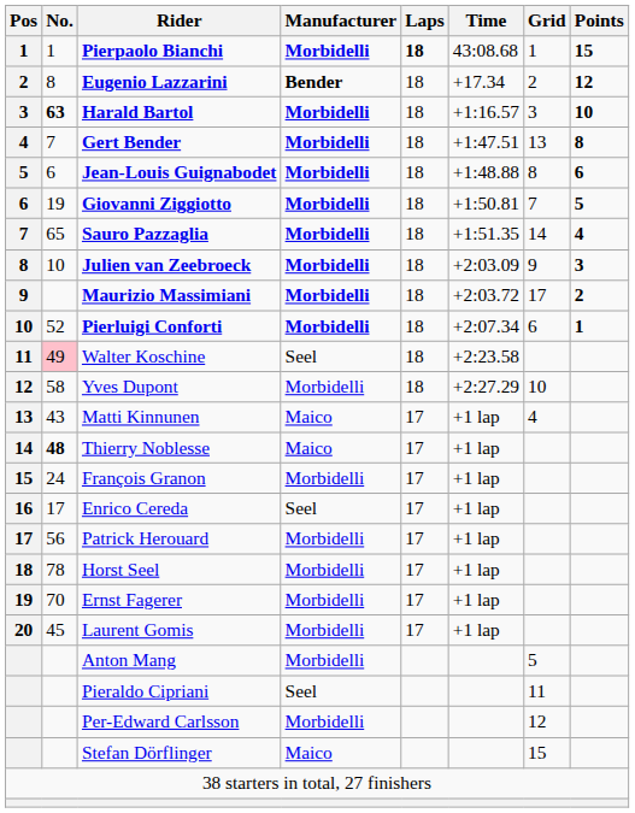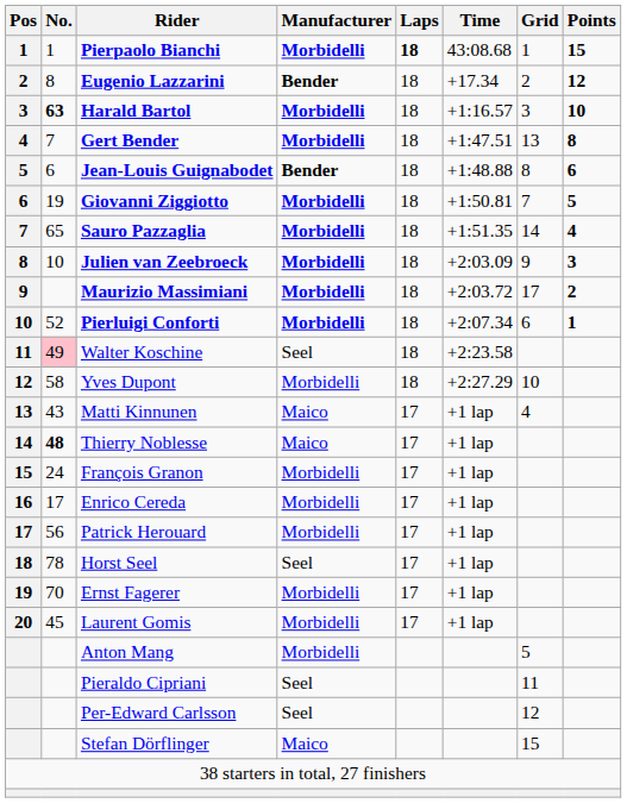 <table class="wikitable" style="font-size: 95%;">
 <tr>
 <th>Pos</th>
 <th>No.</th>
 <th>Rider</th>
 <th>Manufacturer</th>
 <th>Laps</th>
 <th>Time</th>
 <th>Grid</th>
 <th>Points</th>
 </tr>
 <tr>
 <th>1</th>
 <td>1</td>
 <td> <strong><a href='#'>Pierpaolo Bianchi</a></strong></td>
 <td><strong><a href='#'>Morbidelli</a></strong></td>
 <td><strong>18</strong></td>
 <td>43:08.68</td>
 <td>1</td>
 <td><strong>15</strong></td>
 </tr>
 <tr>
 <th>2</th>
 <td>8</td>
 <td> <strong><a href='#'>Eugenio Lazzarini</a></strong></td>
 <td><strong>Bender</strong></td>
 <td>18</td>
 <td>+17.34</td>
 <td>2</td>
 <td><strong>12</strong></td>
 </tr>
 <tr>
 <th>3</th>
 <td><strong>63</strong></td>
 <td> <strong><a href='#'>Harald Bartol</a></strong></td>
 <td><strong><a href='#'>Morbidelli</a></strong></td>
 <td>18</td>
 <td>+1:16.57</td>
 <td>3</td>
 <td><strong>10</strong></td>
 </tr>
 <tr>
 <th>4</th>
 <td>7</td>
 <td> <strong><a href='#'>Gert Bender</a></strong></td>
 <td><strong><a href='#'>Morbidelli</a></strong></td>
 <td>18</td>
 <td>+1:47.51</td>
 <td>13</td>
 <td><strong>8</strong></td>
 </tr>
 <tr>
 <th>5</th>
 <td>6</td>
 <td> <strong><a href='#'>Jean-Louis Guignabodet</a></strong></td>
-<td><strong><a href='#'>Morbidelli</a></strong></td>
+<td><strong>Bender</strong></td>
 <td>18</td>
 <td>+1:48.88</td>
 <td>8</td>
 <td><strong>6</strong></td>
 </tr>
 <tr>
 <th>6</th>
 <td>19</td>
 <td> <strong><a href='#'>Giovanni Ziggiotto</a></strong></td>
 <td><strong><a href='#'>Morbidelli</a></strong></td>
 <td>18</td>
 <td>+1:50.81</td>
 <td>7</td>
 <td><strong>5</strong></td>
 </tr>
 <tr>
 <th>7</th>
 <td>65</td>
 <td> <strong><a href='#'>Sauro Pazzaglia</a></strong></td>
 <td><strong><a href='#'>Morbidelli</a></strong></td>
 <td>18</td>
 <td>+1:51.35</td>
 <td>14</td>
 <td><strong>4</strong></td>
 </tr>
 <tr>
 <th>8</th>
 <td>10</td>
 <td> <strong><a href='#'>Julien van Zeebroeck</a></strong></td>
 <td><strong><a href='#'>Morbidelli</a></strong></td>
 <td>18</td>
 <td>+2:03.09</td>
 <td>9</td>
 <td><strong>3</strong></td>
 </tr>
 <tr>
 <th>9</th>
 <td></td>
 <td> <strong><a href='#'>Maurizio Massimiani</a></strong></td>
 <td><strong><a href='#'>Morbidelli</a></strong></td>
 <td>18</td>
 <td>+2:03.72</td>
 <td>17</td>
 <td><strong>2</strong></td>
 </tr>
 <tr>
 <th>10</th>
 <td>52</td>
 <td> <strong><a href='#'>Pierluigi Conforti</a></strong></td>
 <td><strong><a href='#'>Morbidelli</a></strong></td>
 <td>18</td>
 <td>+2:07.34</td>
 <td>6</td>
 <td><strong>1</strong></td>
 </tr>
 <tr>
 <th>11</th>
 <td style="background: pink;">49</td>
 <td> <a href='#'>Walter Koschine</a></td>
 <td>Seel</td>
 <td>18</td>
 <td>+2:23.58</td>
 <td></td>
 <td></td>
 </tr>
 <tr>
 <th>12</th>
 <td>58</td>
 <td> <a href='#'>Yves Dupont</a></td>
 <td><a href='#'>Morbidelli</a></td>
 <td>18</td>
 <td>+2:27.29</td>
 <td>10</td>
 <td></td>
 </tr>
 <tr>
 <th>13</th>
 <td>43</td>
 <td> <a href='#'>Matti Kinnunen</a></td>
 <td><a href='#'>Maico</a></td>
 <td>17</td>
 <td>+1 lap</td>
 <td>4</td>
 <td></td>
 </tr>
 <tr>
 <th>14</th>
 <td><strong>48</strong></td>
 <td> <a href='#'>Thierry Noblesse</a></td>
 <td><a href='#'>Maico</a></td>
 <td>17</td>
 <td>+1 lap</td>
 <td></td>
 <td></td>
 </tr>
 <tr>
 <th>15</th>
 <td>24</td>
 <td> <a href='#'>François Granon</a></td>
 <td><a href='#'>Morbidelli</a></td>
 <td>17</td>
 <td>+1 lap</td>
 <td></td>
 <td></td>
 </tr>
 <tr>
 <th>16</th>
 <td>17</td>
 <td> <a href='#'>Enrico Cereda</a></td>
-<td>Seel</td>
+<td><a href='#'>Morbidelli</a></td>
 <td>17</td>
 <td>+1 lap</td>
 <td></td>
 <td></td>
 </tr>
 <tr>
 <th>17</th>
 <td>56</td>
 <td> <a href='#'>Patrick Herouard</a></td>
 <td><a href='#'>Morbidelli</a></td>
 <td>17</td>
 <td>+1 lap</td>
 <td></td>
 <td></td>
 </tr>
 <tr>
 <th>18</th>
 <td>78</td>
 <td> <a href='#'>Horst Seel</a></td>
-<td><a href='#'>Morbidelli</a></td>
+<td>Seel</td>
 <td>17</td>
 <td>+1 lap</td>
 <td></td>
 <td></td>
 </tr>
 <tr>
 <th>19</th>
 <td>70</td>
 <td> <a href='#'>Ernst Fagerer</a></td>
 <td><a href='#'>Morbidelli</a></td>
 <td>17</td>
 <td>+1 lap</td>
 <td></td>
 <td></td>
 </tr>
 <tr>
 <th>20</th>
 <td>45</td>
 <td> <a href='#'>Laurent Gomis</a></td>
 <td><a href='#'>Morbidelli</a></td>
 <td>17</td>
 <td>+1 lap</td>
 <td></td>
 <td></td>
 </tr>
 <tr>
 <th></th>
 <td></td>
 <td> <a href='#'>Anton Mang</a></td>
 <td><a href='#'>Morbidelli</a></td>
 <td></td>
 <td></td>
 <td>5</td>
 <td></td>
 </tr>
 <tr>
 <th></th>
 <td></td>
 <td> <a href='#'>Pieraldo Cipriani</a></td>
 <td>Seel</td>
 <td></td>
 <td></td>
 <td>11</td>
 <td></td>
 </tr>
 <tr>
 <th></th>
 <td></td>
 <td> <a href='#'>Per-Edward Carlsson</a></td>
-<td><a href='#'>Morbidelli</a></td>
+<td>Seel</td>
 <td></td>
 <td></td>
 <td>12</td>
 <td></td>
 </tr>
 <tr>
 <th></th>
 <td></td>
 <td> <a href='#'>Stefan Dörflinger</a></td>
 <td><a href='#'>Maico</a></td>
 <td></td>
 <td></td>
 <td>15</td>
 <td></td>
 </tr>
 <tr>
 <td colspan=8 align=center>38 starters in total, 27 finishers</td>
 </tr>
 <tr>
 <th colspan=8></th>
 </tr>
 </table>
